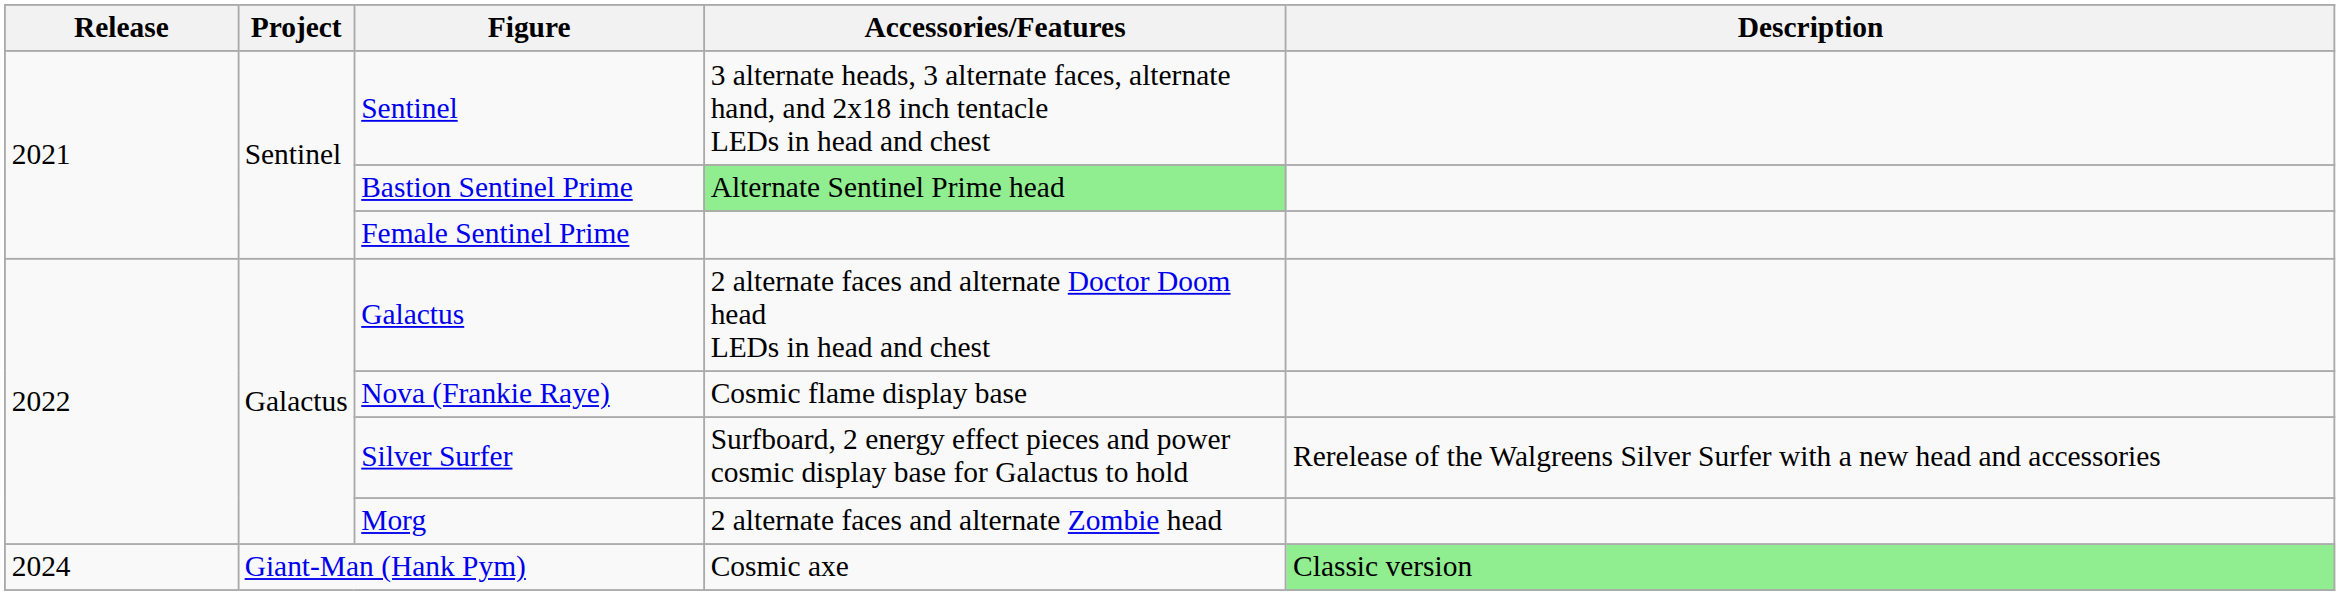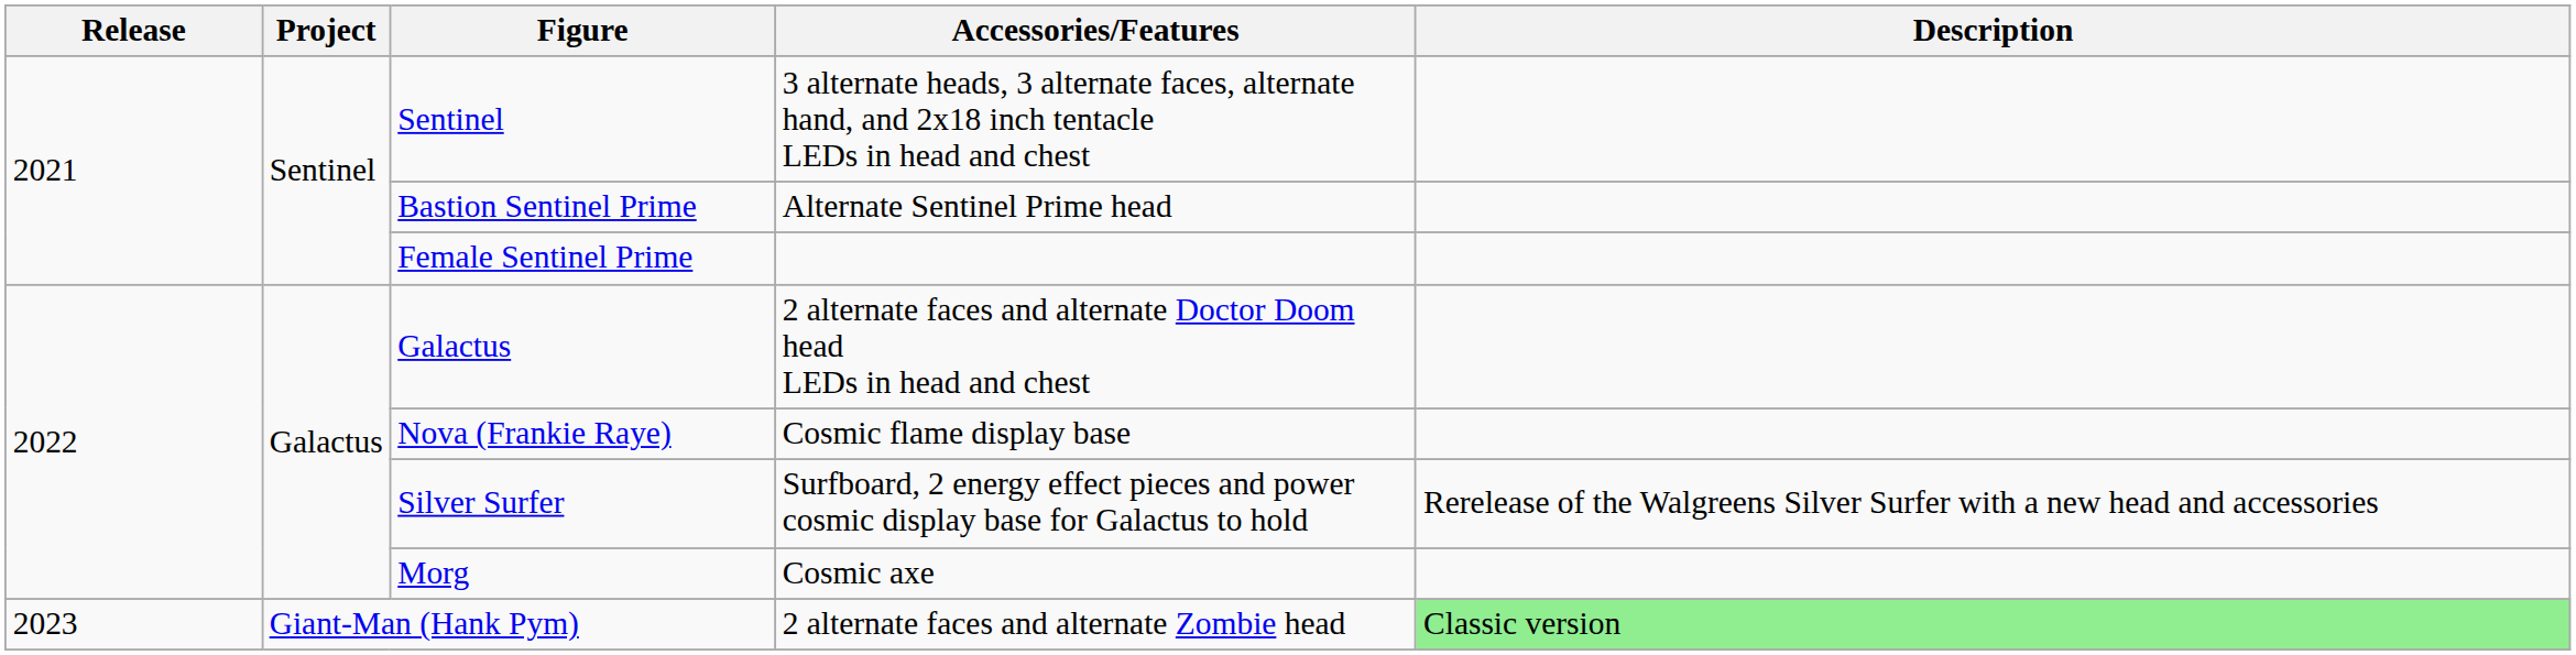 <table class="wikitable" style="width:80%;">
 <tr>
 <th width=10%>Release</th>
 <th width=5%>Project</th>
 <th width=15%>Figure</th>
 <th width=25%>Accessories/Features</th>
 <th width=60%>Description</th>
 </tr>
 <tr>
 <td rowspan=3>2021</td>
 <td rowspan=3>Sentinel</td>
 <td><a href='#'>Sentinel</a></td>
 <td>3 alternate heads, 3 alternate faces, alternate hand, and 2x18 inch tentacle<br>LEDs in head and chest</td>
 <td></td>
 </tr>
 <tr>
 <td><a href='#'>Bastion Sentinel Prime</a></td>
-<td style="background: lightgreen;">Alternate Sentinel Prime head</td>
+<td>Alternate Sentinel Prime head</td>
 <td></td>
 </tr>
 <tr>
 <td><a href='#'>Female Sentinel Prime</a></td>
 <td></td>
 <td></td>
 </tr>
 <tr>
 <td rowspan=4>2022</td>
 <td rowspan=4>Galactus</td>
 <td><a href='#'>Galactus</a></td>
 <td>2 alternate faces and alternate <a href='#'>Doctor Doom</a> head<br>LEDs in head and chest</td>
 <td></td>
 </tr>
 <tr>
 <td><a href='#'>Nova (Frankie Raye)</a></td>
 <td>Cosmic flame display base</td>
 <td></td>
 </tr>
 <tr>
 <td><a href='#'>Silver Surfer</a></td>
 <td>Surfboard, 2 energy effect pieces and power cosmic display base for Galactus to hold</td>
 <td>Rerelease of the Walgreens Silver Surfer with a new head and accessories</td>
 </tr>
 <tr>
 <td><a href='#'>Morg</a></td>
-<td>2 alternate faces and alternate <a href='#'>Zombie</a> head</td>
+<td>Cosmic axe</td>
 <td></td>
 </tr>
 <tr>
-<td>2024</td>
+<td>2023</td>
 <td colspan=2><a href='#'>Giant-Man (Hank Pym)</a></td>
-<td>Cosmic axe</td>
+<td>2 alternate faces and alternate <a href='#'>Zombie</a> head</td>
 <td style="background: lightgreen;">Classic version</td>
 </tr>
 </table>
